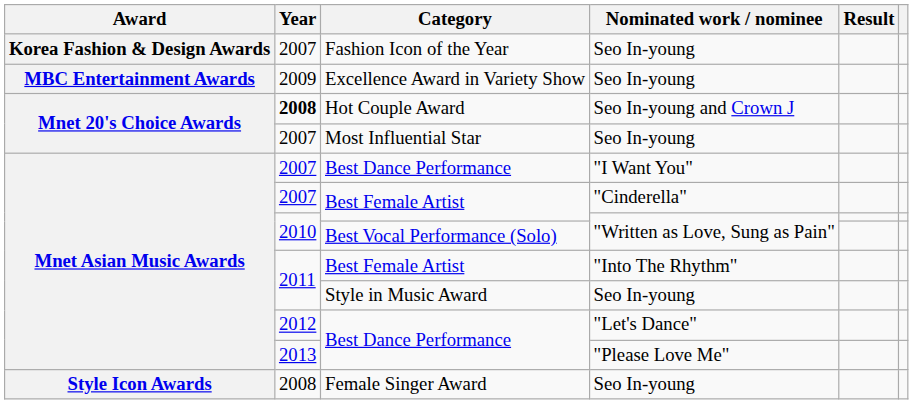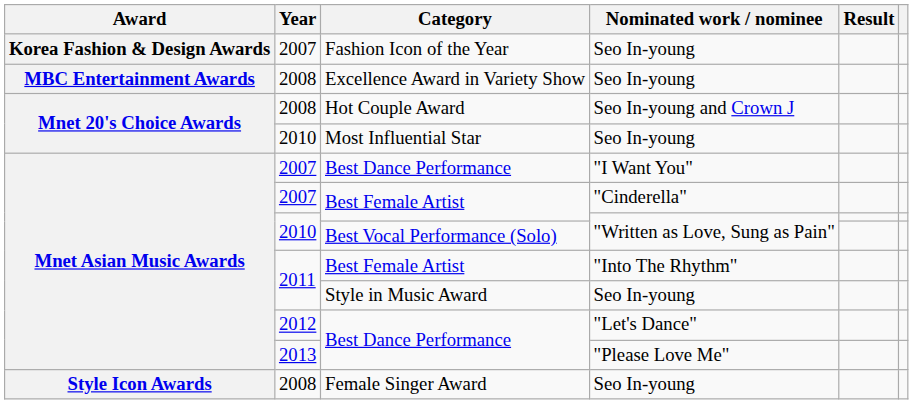 <table class="wikitable sortable plainrowheaders">
 <tr>
 <th scope="col">Award</th>
 <th scope="col">Year</th>
 <th scope="col">Category</th>
 <th scope="col">Nominated work / nominee</th>
 <th scope="col">Result</th>
 <th scope="col" class="unsortable"></th>
 </tr>
 <tr>
 <th scope="row">Korea Fashion & Design Awards</th>
 <td>2007</td>
 <td>Fashion Icon of the Year</td>
 <td>Seo In-young</td>
 <td></td>
 <td></td>
 </tr>
 <tr>
 <th scope="row"><a href='#'>MBC Entertainment Awards</a></th>
-<td>2009</td>
+<td>2008</td>
 <td>Excellence Award in Variety Show</td>
 <td>Seo In-young</td>
 <td></td>
 <td></td>
 </tr>
 <tr>
 <th rowspan="2" scope="row"><a href='#'>Mnet 20's Choice Awards</a></th>
-<td><strong>2008</strong></td>
+<td>2008</td>
 <td>Hot Couple Award</td>
 <td>Seo In-young and <a href='#'>Crown J</a></td>
 <td></td>
 <td></td>
 </tr>
 <tr>
-<td>2007</td>
+<td>2010</td>
 <td>Most Influential Star</td>
 <td>Seo In-young</td>
 <td></td>
 <td></td>
 </tr>
 <tr>
 <th rowspan="8" scope="row"><a href='#'>Mnet Asian Music Awards</a></th>
 <td><a href='#'>2007</a></td>
 <td><a href='#'>Best Dance Performance</a></td>
 <td>"I Want You"</td>
 <td></td>
 <td></td>
 </tr>
 <tr>
 <td><a href='#'>2007</a></td>
 <td rowspan="2"><a href='#'>Best Female Artist</a></td>
 <td>"Cinderella"</td>
 <td></td>
 <td></td>
 </tr>
 <tr>
 <td rowspan="2"><a href='#'>2010</a></td>
 <td rowspan="2">"Written as Love, Sung as Pain"</td>
 <td></td>
 <td></td>
 </tr>
 <tr>
 <td><a href='#'>Best Vocal Performance (Solo)</a></td>
 <td></td>
 <td></td>
 </tr>
 <tr>
 <td rowspan="2"><a href='#'>2011</a></td>
 <td><a href='#'>Best Female Artist</a></td>
 <td>"Into The Rhythm"</td>
 <td></td>
 <td></td>
 </tr>
 <tr>
 <td>Style in Music Award</td>
 <td>Seo In-young</td>
 <td></td>
 <td></td>
 </tr>
 <tr>
 <td><a href='#'>2012</a></td>
 <td rowspan="2"><a href='#'>Best Dance Performance</a></td>
 <td>"Let's Dance"</td>
 <td></td>
 <td></td>
 </tr>
 <tr>
 <td><a href='#'>2013</a></td>
 <td>"Please Love Me"</td>
 <td></td>
 <td></td>
 </tr>
 <tr>
 <th scope="row"><a href='#'>Style Icon Awards</a></th>
 <td>2008</td>
 <td>Female Singer Award</td>
 <td>Seo In-young</td>
 <td></td>
 <td></td>
 </tr>
 </table>
